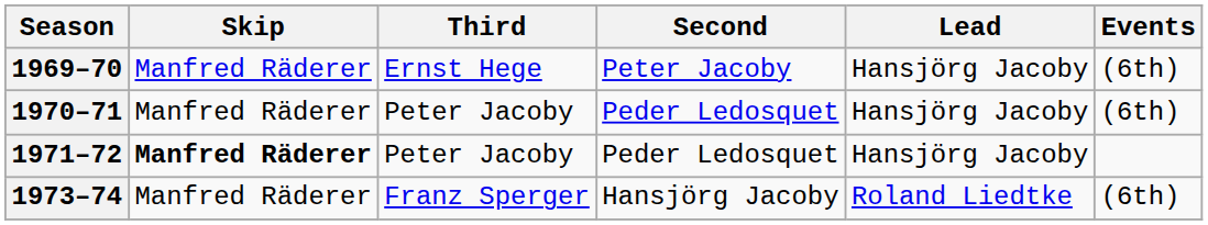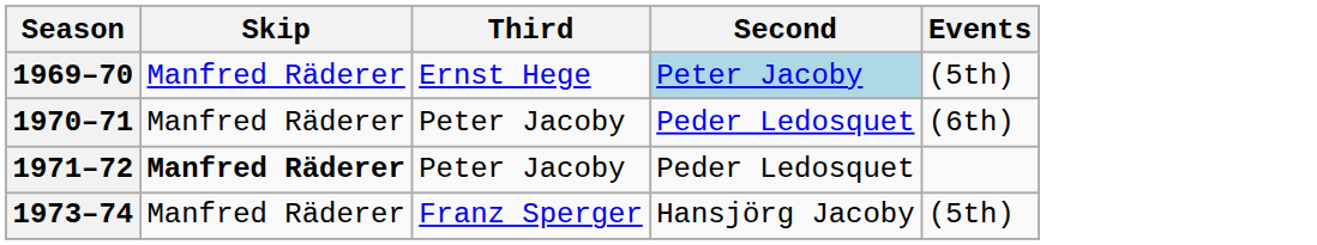 <table class="wikitable">
 <tr>
 <th scope="col">Season</th>
 <th scope="col">Skip</th>
 <th scope="col">Third</th>
 <th scope="col">Second</th>
-<th scope="col">Lead</th>
 <th scope="col">Events</th>
 </tr>
 <tr>
 <th scope="row">1969–70</th>
 <td><a href='#'>Manfred Räderer</a></td>
 <td><a href='#'>Ernst Hege</a></td>
-<td><a href='#'>Peter Jacoby</a></td>
-<td>Hansjörg Jacoby</td>
-<td> (6th)</td>
+<td style="background: lightblue;"><a href='#'>Peter Jacoby</a></td>
+<td> (5th)</td>
 </tr>
 <tr>
 <th scope="row">1970–71</th>
 <td>Manfred Räderer</td>
 <td>Peter Jacoby</td>
 <td><a href='#'>Peder Ledosquet</a></td>
-<td>Hansjörg Jacoby</td>
 <td> (6th)</td>
 </tr>
 <tr>
 <th scope="row">1971–72</th>
 <td><strong>Manfred Räderer</strong></td>
 <td>Peter Jacoby</td>
 <td>Peder Ledosquet</td>
-<td>Hansjörg Jacoby</td>
 <td> </td>
 </tr>
 <tr>
 <th scope="row">1973–74</th>
 <td>Manfred Räderer</td>
 <td><a href='#'>Franz Sperger</a></td>
 <td>Hansjörg Jacoby</td>
-<td><a href='#'>Roland Liedtke</a></td>
-<td> (6th)</td>
+<td> (5th)</td>
 </tr>
 </table>
